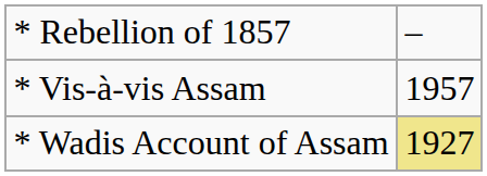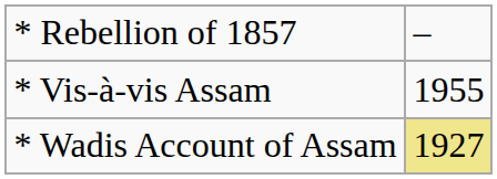 <table class="wikitable">
 <tr>
 <td>* Rebellion of 1857</td>
 <td>–</td>
 </tr>
 <tr>
 <td>* Vis-à-vis Assam</td>
-<td>1957</td>
+<td>1955</td>
 </tr>
 <tr>
 <td>* Wadis Account of Assam</td>
 <td style="background: khaki;">1927</td>
 </tr>
 </table>
